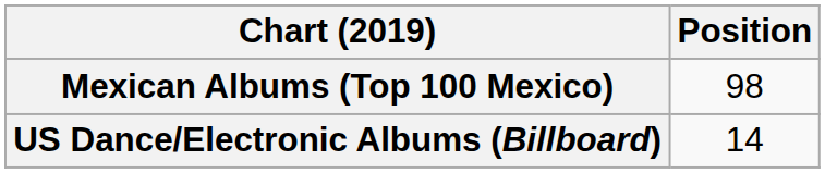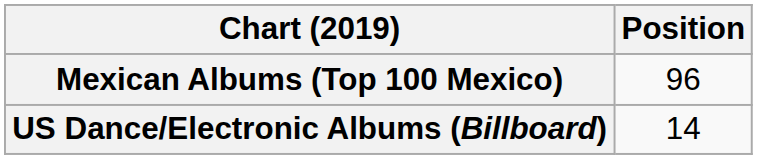 <table class="wikitable plainrowheaders sortable">
 <tr>
 <th>Chart (2019)</th>
 <th>Position</th>
 </tr>
 <tr>
 <th scope="row">Mexican Albums (Top 100 Mexico)</th>
-<td style="text-align:center;">98</td>
+<td style="text-align:center;">96</td>
 </tr>
 <tr>
 <th scope="row">US Dance/Electronic Albums (<em>Billboard</em>)</th>
 <td style="text-align:center;">14</td>
 </tr>
 </table>
